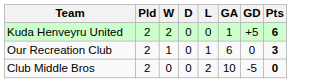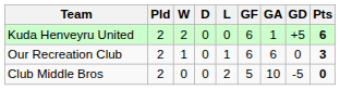 <table class="wikitable" style="text-align:center">
 <tr>
 <th width=175>Team</th>
 <th style="width:20px;" abbr="Played">Pld</th>
 <th style="width:20px;" abbr="Won">W</th>
 <th style="width:20px;" abbr="Drawn">D</th>
 <th style="width:20px;" abbr="Lost">L</th>
+<th style="width:20px;" abbr="Goals for">GF</th>
 <th style="width:20px;" abbr="Goals against">GA</th>
 <th style="width:20px;" abbr="Goal difference">GD</th>
 <th style="width:20px;" abbr="Points">Pts</th>
 </tr>
 <tr style="background:#cfc;">
 <td align=left>Kuda Henveyru United</td>
 <td>2</td>
 <td>2</td>
 <td>0</td>
 <td>0</td>
+<td>6</td>
 <td>1</td>
 <td>+5</td>
 <td><strong>6</strong></td>
 </tr>
 <tr>
 <td align=left>Our Recreation Club</td>
 <td>2</td>
 <td>1</td>
 <td>0</td>
 <td>1</td>
 <td>6</td>
+<td>6</td>
 <td>0</td>
 <td><strong>3</strong></td>
 </tr>
 <tr>
 <td align=left>Club Middle Bros</td>
 <td>2</td>
 <td>0</td>
 <td>0</td>
 <td>2</td>
+<td>5</td>
 <td>10</td>
 <td>-5</td>
 <td><strong>0</strong></td>
 </tr>
 </table>
